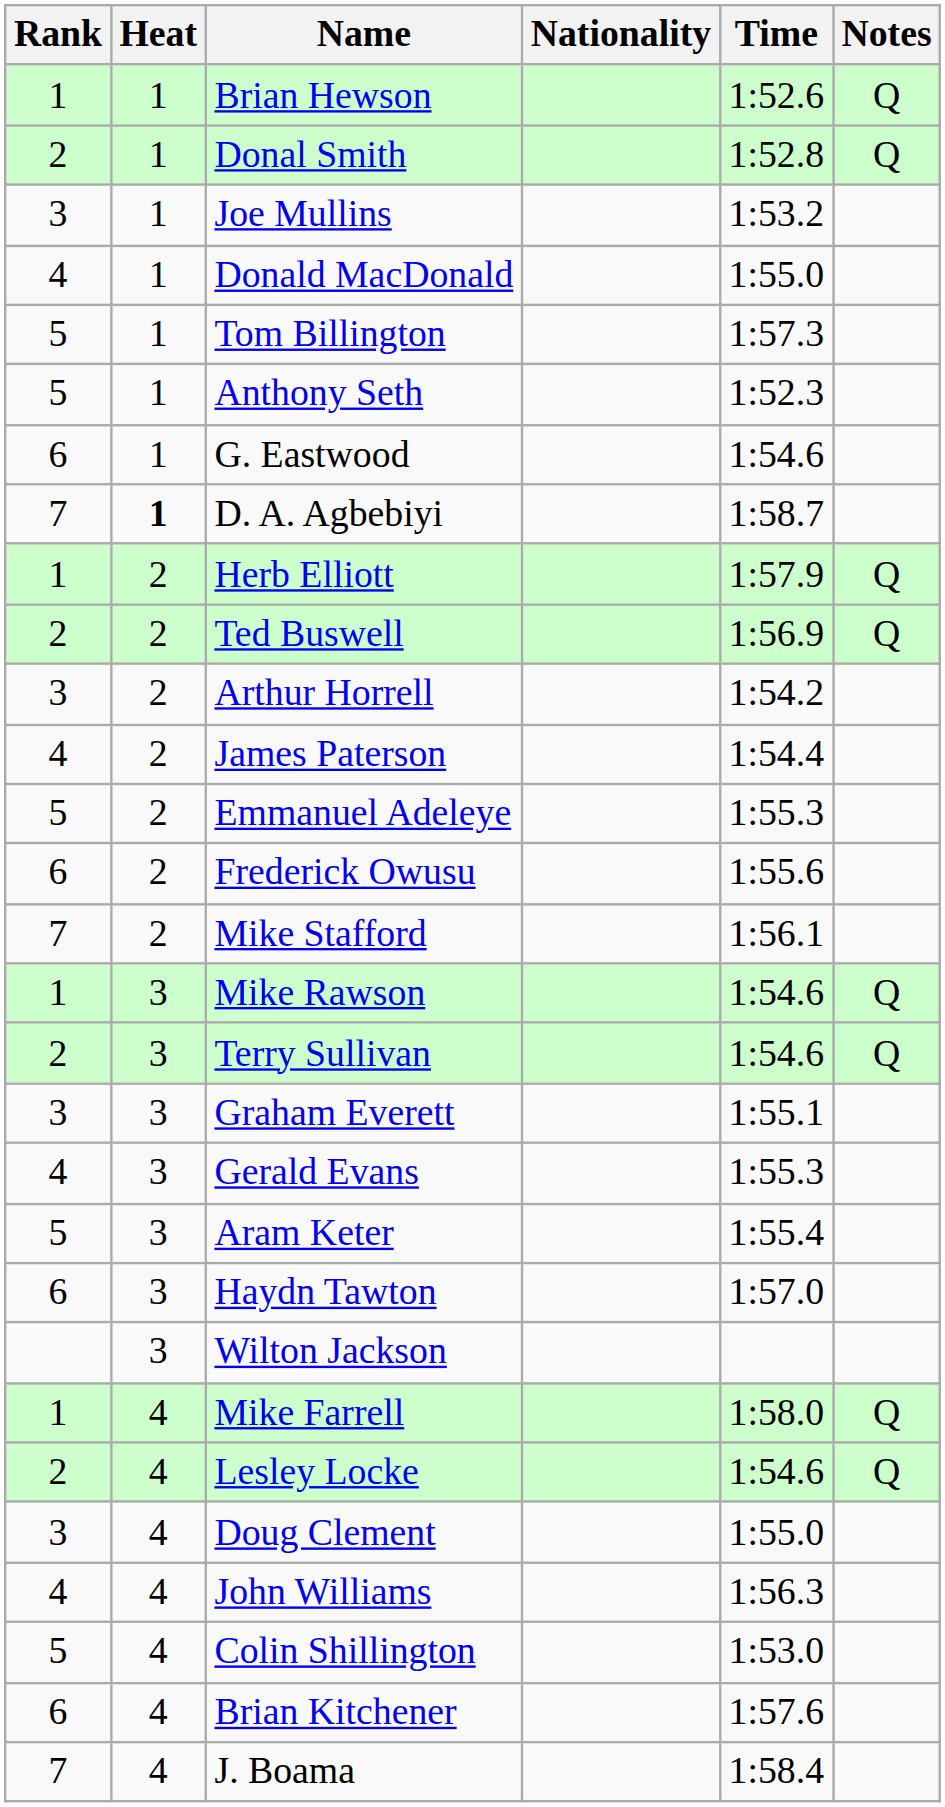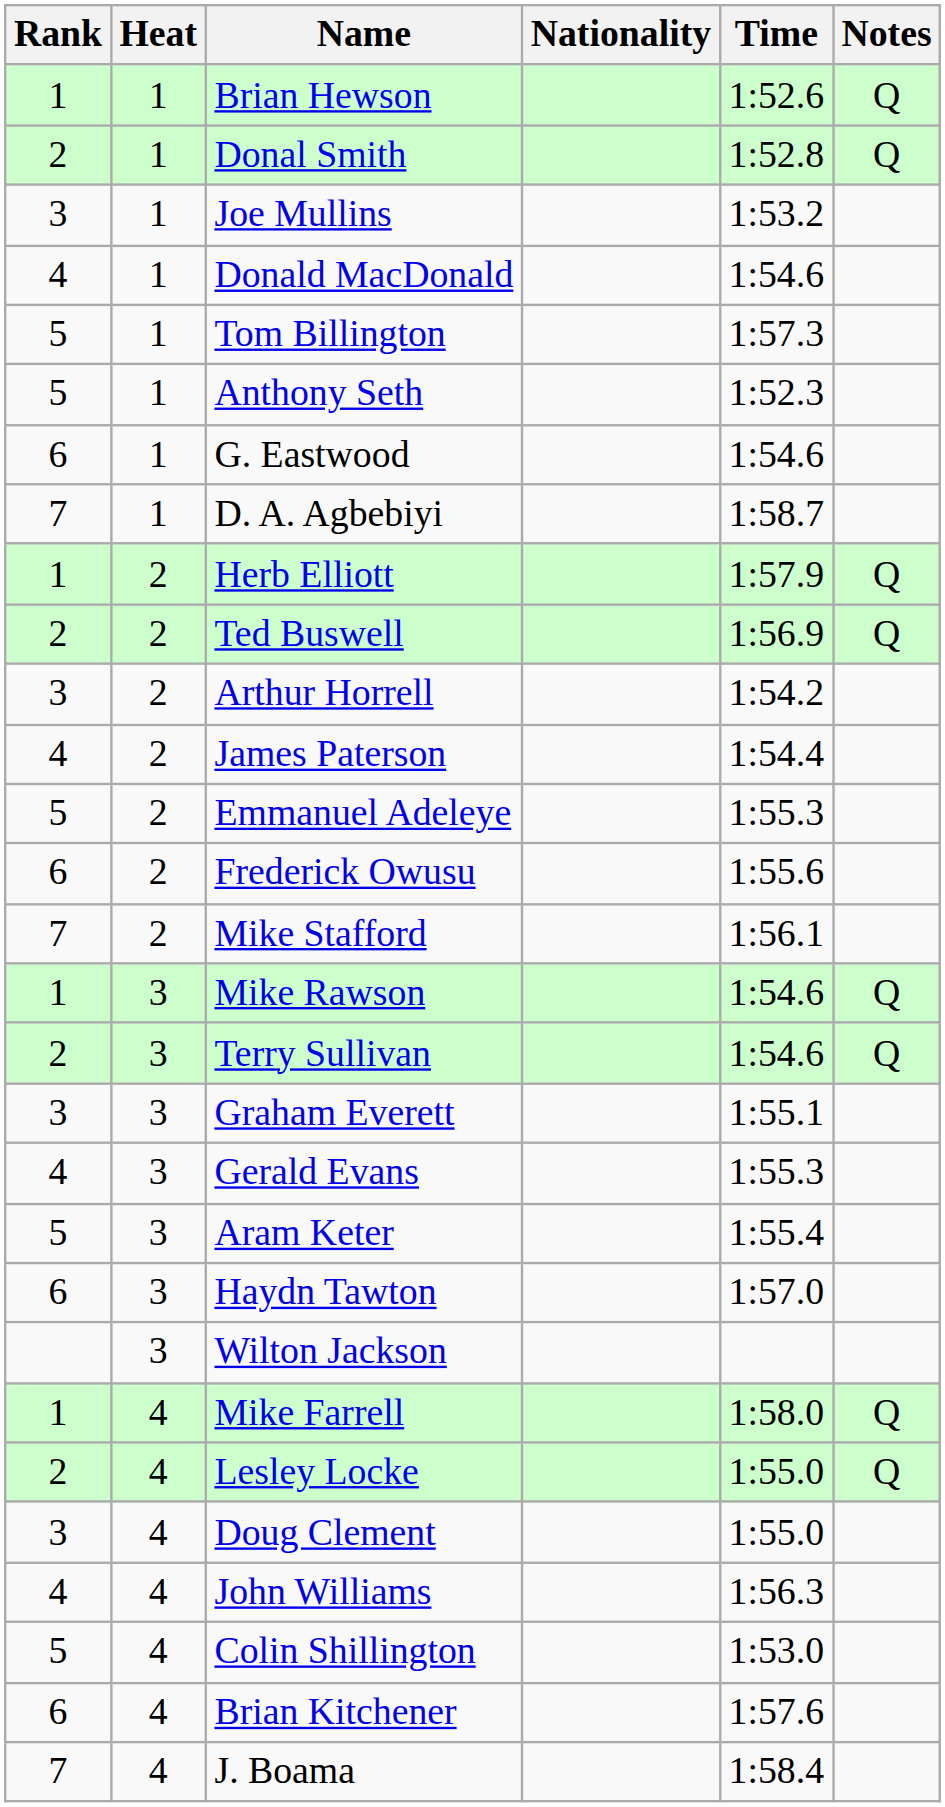 <table class="wikitable sortable" style="text-align:center">
 <tr>
 <th>Rank</th>
 <th>Heat</th>
 <th>Name</th>
 <th>Nationality</th>
 <th>Time</th>
 <th>Notes</th>
 </tr>
 <tr bgcolor=ccffcc>
 <td>1</td>
 <td>1</td>
 <td align=left><a href='#'>Brian Hewson</a></td>
 <td align=left></td>
 <td>1:52.6</td>
 <td>Q</td>
 </tr>
 <tr bgcolor=ccffcc>
 <td>2</td>
 <td>1</td>
 <td align=left><a href='#'>Donal Smith</a></td>
 <td align=left></td>
 <td>1:52.8</td>
 <td>Q</td>
 </tr>
 <tr>
 <td>3</td>
 <td>1</td>
 <td align=left><a href='#'>Joe Mullins</a></td>
 <td align=left></td>
 <td>1:53.2</td>
 <td></td>
 </tr>
 <tr>
 <td>4</td>
 <td>1</td>
 <td align=left><a href='#'>Donald MacDonald</a></td>
 <td align=left></td>
-<td>1:55.0</td>
+<td>1:54.6</td>
 <td></td>
 </tr>
 <tr>
 <td>5</td>
 <td>1</td>
 <td align=left><a href='#'>Tom Billington</a></td>
 <td align=left></td>
 <td>1:57.3</td>
 <td></td>
 </tr>
 <tr>
 <td>5</td>
 <td>1</td>
 <td align=left><a href='#'>Anthony Seth</a></td>
 <td align=left></td>
 <td>1:52.3</td>
 <td></td>
 </tr>
 <tr>
 <td>6</td>
 <td>1</td>
 <td align=left>G. Eastwood</td>
 <td align=left></td>
 <td>1:54.6</td>
 <td></td>
 </tr>
 <tr>
 <td>7</td>
-<td><strong>1</strong></td>
+<td>1</td>
 <td align=left>D. A. Agbebiyi</td>
 <td align=left></td>
 <td>1:58.7</td>
 <td></td>
 </tr>
 <tr bgcolor=ccffcc>
 <td>1</td>
 <td>2</td>
 <td align=left><a href='#'>Herb Elliott</a></td>
 <td align=left></td>
 <td>1:57.9</td>
 <td>Q</td>
 </tr>
 <tr bgcolor=ccffcc>
 <td>2</td>
 <td>2</td>
 <td align=left><a href='#'>Ted Buswell</a></td>
 <td align=left></td>
 <td>1:56.9</td>
 <td>Q</td>
 </tr>
 <tr>
 <td>3</td>
 <td>2</td>
 <td align=left><a href='#'>Arthur Horrell</a></td>
 <td align=left></td>
 <td>1:54.2</td>
 <td></td>
 </tr>
 <tr>
 <td>4</td>
 <td>2</td>
 <td align=left><a href='#'>James Paterson</a></td>
 <td align=left></td>
 <td>1:54.4</td>
 <td></td>
 </tr>
 <tr>
 <td>5</td>
 <td>2</td>
 <td align=left><a href='#'>Emmanuel Adeleye</a></td>
 <td align=left></td>
 <td>1:55.3</td>
 <td></td>
 </tr>
 <tr>
 <td>6</td>
 <td>2</td>
 <td align=left><a href='#'>Frederick Owusu</a></td>
 <td align=left></td>
 <td>1:55.6</td>
 <td></td>
 </tr>
 <tr>
 <td>7</td>
 <td>2</td>
 <td align=left><a href='#'>Mike Stafford</a></td>
 <td align=left></td>
 <td>1:56.1</td>
 <td></td>
 </tr>
 <tr bgcolor=ccffcc>
 <td>1</td>
 <td>3</td>
 <td align=left><a href='#'>Mike Rawson</a></td>
 <td align=left></td>
 <td>1:54.6</td>
 <td>Q</td>
 </tr>
 <tr bgcolor=ccffcc>
 <td>2</td>
 <td>3</td>
 <td align=left><a href='#'>Terry Sullivan</a></td>
 <td align=left></td>
 <td>1:54.6</td>
 <td>Q</td>
 </tr>
 <tr>
 <td>3</td>
 <td>3</td>
 <td align=left><a href='#'>Graham Everett</a></td>
 <td align=left></td>
 <td>1:55.1</td>
 <td></td>
 </tr>
 <tr>
 <td>4</td>
 <td>3</td>
 <td align=left><a href='#'>Gerald Evans</a></td>
 <td align=left></td>
 <td>1:55.3</td>
 <td></td>
 </tr>
 <tr>
 <td>5</td>
 <td>3</td>
 <td align=left><a href='#'>Aram Keter</a></td>
 <td align=left></td>
 <td>1:55.4</td>
 <td></td>
 </tr>
 <tr>
 <td>6</td>
 <td>3</td>
 <td align=left><a href='#'>Haydn Tawton</a></td>
 <td align=left></td>
 <td>1:57.0</td>
 <td></td>
 </tr>
 <tr>
 <td></td>
 <td>3</td>
 <td align=left><a href='#'>Wilton Jackson</a></td>
 <td align=left></td>
 <td></td>
 <td></td>
 </tr>
 <tr bgcolor=ccffcc>
 <td>1</td>
 <td>4</td>
 <td align=left><a href='#'>Mike Farrell</a></td>
 <td align=left></td>
 <td>1:58.0</td>
 <td>Q</td>
 </tr>
 <tr bgcolor=ccffcc>
 <td>2</td>
 <td>4</td>
 <td align=left><a href='#'>Lesley Locke</a></td>
 <td align=left></td>
-<td>1:54.6</td>
+<td>1:55.0</td>
 <td>Q</td>
 </tr>
 <tr>
 <td>3</td>
 <td>4</td>
 <td align=left><a href='#'>Doug Clement</a></td>
 <td align=left></td>
 <td>1:55.0</td>
 <td></td>
 </tr>
 <tr>
 <td>4</td>
 <td>4</td>
 <td align=left><a href='#'>John Williams</a></td>
 <td align=left></td>
 <td>1:56.3</td>
 <td></td>
 </tr>
 <tr>
 <td>5</td>
 <td>4</td>
 <td align=left><a href='#'>Colin Shillington</a></td>
 <td align=left></td>
 <td>1:53.0</td>
 <td></td>
 </tr>
 <tr>
 <td>6</td>
 <td>4</td>
 <td align=left><a href='#'>Brian Kitchener</a></td>
 <td align=left></td>
 <td>1:57.6</td>
 <td></td>
 </tr>
 <tr>
 <td>7</td>
 <td>4</td>
 <td align=left>J. Boama</td>
 <td align=left></td>
 <td>1:58.4</td>
 <td></td>
 </tr>
 </table>
